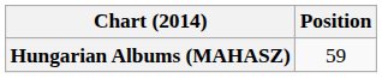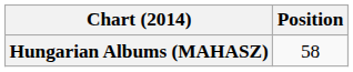 <table class="wikitable plainrowheaders" style="text-align:center">
 <tr>
 <th scope="col">Chart (2014)</th>
 <th scope="col">Position</th>
 </tr>
 <tr>
 <th scope="row">Hungarian Albums (MAHASZ)</th>
-<td>59</td>
+<td>58</td>
 </tr>
 </table>
